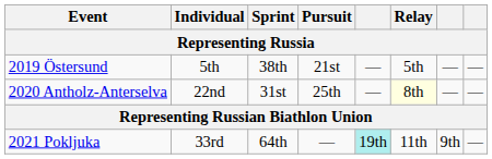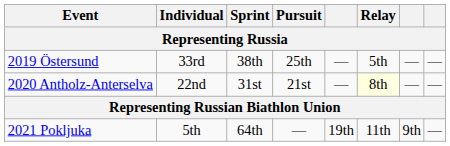 <table class="wikitable" style="text-align: center;">
 <tr>
 <th>Event</th>
 <th>Individual</th>
 <th>Sprint</th>
 <th>Pursuit</th>
 <th></th>
 <th>Relay</th>
 <th></th>
 <th></th>
 </tr>
 <tr>
 <th colspan=8>Representing  Russia</th>
 </tr>
 <tr>
 <td align=left> <a href='#'>2019 Östersund</a></td>
-<td>5th</td>
+<td>33rd</td>
 <td>38th</td>
-<td>21st</td>
+<td>25th</td>
 <td>—</td>
 <td>5th</td>
 <td>—</td>
 <td>—</td>
 </tr>
 <tr>
 <td align=left> <a href='#'>2020 Antholz-Anterselva</a></td>
 <td>22nd</td>
 <td>31st</td>
-<td>25th</td>
+<td>21st</td>
 <td>—</td>
 <td style="background: lightyellow;">8th</td>
 <td>—</td>
 <td>—</td>
 </tr>
 <tr>
 <th colspan=8>Representing Russian Biathlon Union</th>
 </tr>
 <tr>
 <td align=left> <a href='#'>2021 Pokljuka</a></td>
-<td>33rd</td>
+<td>5th</td>
 <td>64th</td>
 <td>—</td>
-<td style="background: paleturquoise;">19th</td>
+<td>19th</td>
 <td>11th</td>
 <td>9th</td>
 <td>—</td>
 </tr>
 </table>
